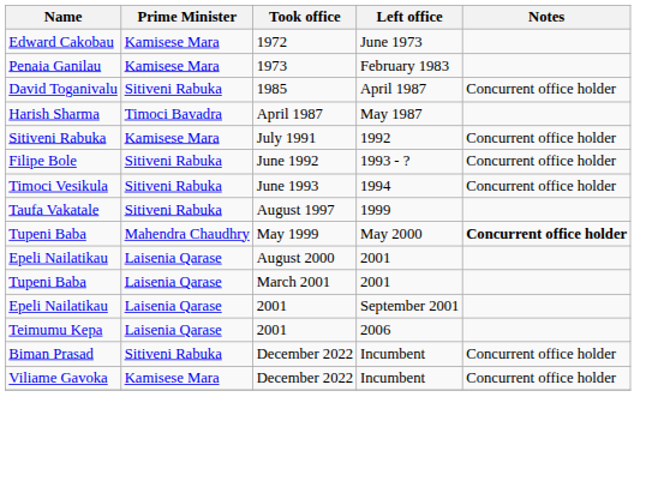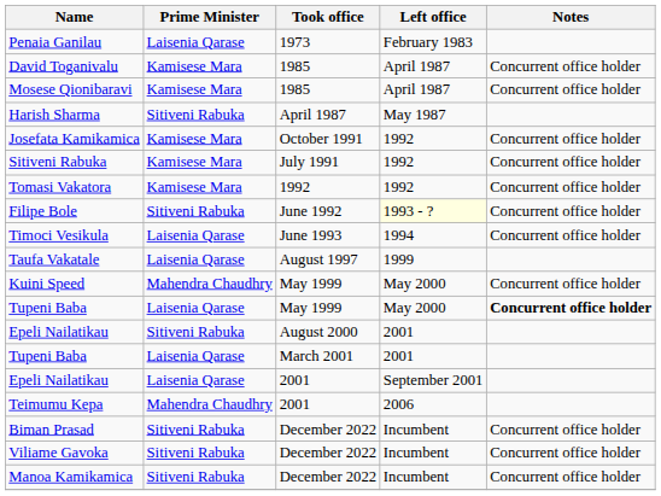 <table class="wikitable">
 <tr>
 <th>Name</th>
 <th>Prime Minister</th>
 <th>Took office</th>
 <th>Left office</th>
 <th>Notes</th>
 </tr>
 <tr>
-<td><a href='#'>Edward Cakobau</a></td>
-<td><a href='#'>Kamisese Mara</a></td>
-<td>1972</td>
-<td>June 1973</td>
-<td></td>
-</tr>
-<tr>
 <td><a href='#'>Penaia Ganilau</a></td>
-<td><a href='#'>Kamisese Mara</a></td>
+<td><a href='#'>Laisenia Qarase</a></td>
 <td>1973</td>
 <td>February 1983</td>
 <td></td>
 </tr>
 <tr>
 <td><a href='#'>David Toganivalu</a></td>
-<td><a href='#'>Sitiveni Rabuka</a></td>
+<td><a href='#'>Kamisese Mara</a></td>
+<td>1985</td>
+<td>April 1987</td>
+<td>Concurrent office holder</td>
+</tr>
+<tr>
+<td><a href='#'>Mosese Qionibaravi</a></td>
+<td><a href='#'>Kamisese Mara</a></td>
 <td>1985</td>
 <td>April 1987</td>
 <td>Concurrent office holder</td>
 </tr>
 <tr>
 <td><a href='#'>Harish Sharma</a></td>
-<td><a href='#'>Timoci Bavadra</a></td>
+<td><a href='#'>Sitiveni Rabuka</a></td>
 <td>April 1987</td>
 <td>May 1987</td>
 <td></td>
+</tr>
+<tr>
+<td><a href='#'>Josefata Kamikamica</a></td>
+<td><a href='#'>Kamisese Mara</a></td>
+<td>October 1991</td>
+<td>1992</td>
+<td>Concurrent office holder</td>
 </tr>
 <tr>
 <td><a href='#'>Sitiveni Rabuka</a></td>
 <td><a href='#'>Kamisese Mara</a></td>
 <td>July 1991</td>
 <td>1992</td>
 <td>Concurrent office holder</td>
 </tr>
 <tr>
+<td><a href='#'>Tomasi Vakatora</a></td>
+<td><a href='#'>Kamisese Mara</a></td>
+<td>1992</td>
+<td>1992</td>
+<td>Concurrent office holder</td>
+</tr>
+<tr>
 <td><a href='#'>Filipe Bole</a></td>
 <td><a href='#'>Sitiveni Rabuka</a></td>
 <td>June 1992</td>
-<td>1993 - ?</td>
+<td style="background: lightyellow;">1993 - ?</td>
 <td>Concurrent office holder</td>
 </tr>
 <tr>
 <td><a href='#'>Timoci Vesikula</a></td>
-<td><a href='#'>Sitiveni Rabuka</a></td>
+<td><a href='#'>Laisenia Qarase</a></td>
 <td>June 1993</td>
 <td>1994</td>
 <td>Concurrent office holder</td>
 </tr>
 <tr>
 <td><a href='#'>Taufa Vakatale</a></td>
-<td><a href='#'>Sitiveni Rabuka</a></td>
+<td><a href='#'>Laisenia Qarase</a></td>
 <td>August 1997</td>
 <td>1999</td>
 <td></td>
 </tr>
 <tr>
+<td><a href='#'>Kuini Speed</a></td>
+<td><a href='#'>Mahendra Chaudhry</a></td>
+<td>May 1999</td>
+<td>May 2000</td>
+<td>Concurrent office holder</td>
+</tr>
+<tr>
 <td><a href='#'>Tupeni Baba</a></td>
-<td><a href='#'>Mahendra Chaudhry</a></td>
+<td><a href='#'>Laisenia Qarase</a></td>
 <td>May 1999</td>
 <td>May 2000</td>
 <td><strong>Concurrent office holder</strong></td>
 </tr>
 <tr>
 <td><a href='#'>Epeli Nailatikau</a></td>
-<td><a href='#'>Laisenia Qarase</a></td>
+<td><a href='#'>Sitiveni Rabuka</a></td>
 <td>August 2000</td>
 <td>2001</td>
 <td></td>
 </tr>
 <tr>
 <td><a href='#'>Tupeni Baba</a></td>
 <td><a href='#'>Laisenia Qarase</a></td>
 <td>March 2001</td>
 <td>2001</td>
 <td></td>
 </tr>
 <tr>
 <td><a href='#'>Epeli Nailatikau</a></td>
 <td><a href='#'>Laisenia Qarase</a></td>
 <td>2001</td>
 <td>September 2001</td>
 <td></td>
 </tr>
 <tr>
 <td><a href='#'>Teimumu Kepa</a></td>
-<td><a href='#'>Laisenia Qarase</a></td>
+<td><a href='#'>Mahendra Chaudhry</a></td>
 <td>2001</td>
 <td>2006</td>
 <td></td>
 </tr>
 <tr>
 <td><a href='#'>Biman Prasad</a></td>
 <td><a href='#'>Sitiveni Rabuka</a></td>
 <td>December 2022</td>
 <td>Incumbent</td>
 <td>Concurrent office holder</td>
 </tr>
 <tr>
 <td><a href='#'>Viliame Gavoka</a></td>
-<td><a href='#'>Kamisese Mara</a></td>
+<td><a href='#'>Sitiveni Rabuka</a></td>
+<td>December 2022</td>
+<td>Incumbent</td>
+<td>Concurrent office holder</td>
+</tr>
+<tr>
+<td><a href='#'>Manoa Kamikamica</a></td>
+<td><a href='#'>Sitiveni Rabuka</a></td>
 <td>December 2022</td>
 <td>Incumbent</td>
 <td>Concurrent office holder</td>
 </tr>
 <tr>
 </tr>
 </table>
